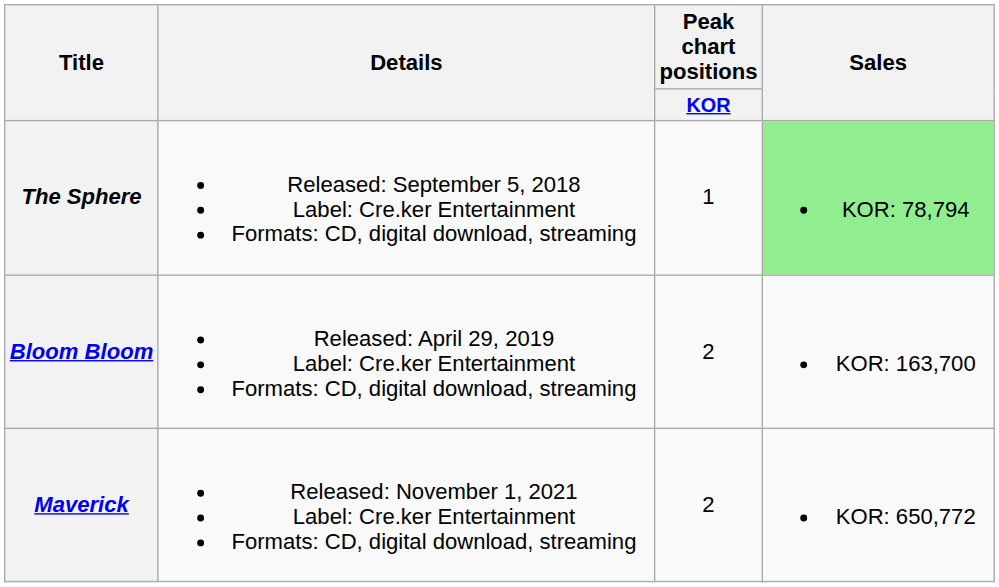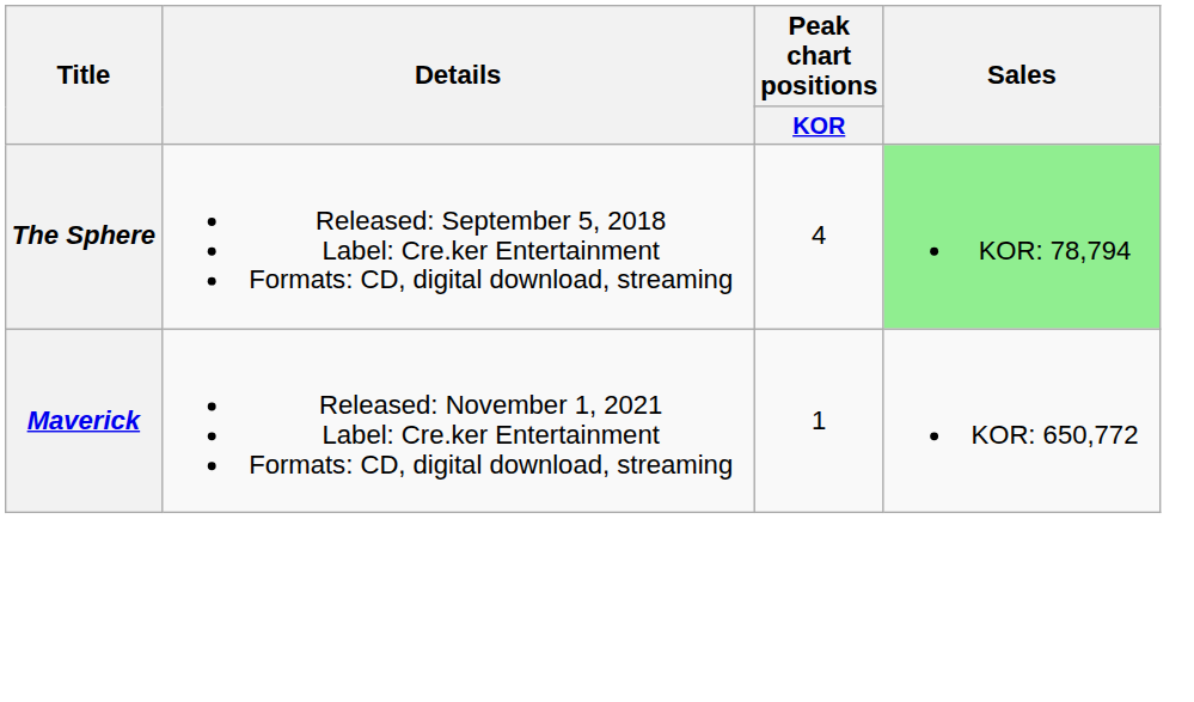 <table class="wikitable plainrowheaders" style="text-align:center;">
 <tr>
 <th scope="col" rowspan="2" 8="width:8em">Title</th>
 <th scope="col" rowspan="2" style="width:22em">Details</th>
 <th scope="col">Peak chart positions</th>
 <th scope="col" rowspan="2" style="width:10em">Sales</th>
 </tr>
 <tr>
 <th scope="col" style="width:3em;font-size:90%;"><a href='#'>KOR</a><br></th>
 </tr>
 <tr>
 <th scope="row"><em>The Sphere</em></th>
 <td><br><ul><li>Released: September 5, 2018</li><li>Label: Cre.ker Entertainment</li><li>Formats: CD, digital download, streaming</li></ul></td>
-<td>1</td>
+<td>4</td>
 <td style="background: lightgreen;"><br><ul><li>KOR: 78,794</li></ul></td>
-</tr>
-<tr>
-<th scope="row"><em><a href='#'>Bloom Bloom</a></em></th>
-<td><br><ul><li>Released: April 29, 2019</li><li>Label: Cre.ker Entertainment</li><li>Formats: CD, digital download, streaming</li></ul></td>
-<td>2</td>
-<td><br><ul><li>KOR: 163,700</li></ul></td>
 </tr>
 <tr>
 <th scope="row"><em><a href='#'>Maverick</a></em></th>
 <td><br><ul><li>Released: November 1, 2021</li><li>Label: Cre.ker Entertainment</li><li>Formats: CD, digital download, streaming</li></ul></td>
-<td>2</td>
+<td>1</td>
 <td><br><ul><li>KOR: 650,772</li></ul></td>
 </tr>
 </table>
